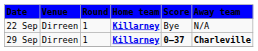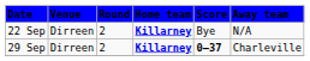 <table class="wikitable" style=" float:left; margin:0.5em auto; font-size:95%">
 <tr bgcolor="#0000FF">
 <td><strong>Date</strong></td>
 <td><strong>Venue</strong></td>
 <td><strong>Round</strong></td>
 <td><strong>Home team</strong></td>
 <td><strong>Score</strong></td>
 <td><strong>Away team</strong></td>
 </tr>
 <tr>
 <td>22 Sep</td>
 <td>Dirreen</td>
-<td>1</td>
+<td>2</td>
 <td><strong><a href='#'>Killarney</a></strong></td>
 <td>Bye</td>
 <td>N/A</td>
 </tr>
 <tr>
 <td>29 Sep</td>
 <td>Dirreen</td>
-<td>1</td>
+<td>2</td>
 <td><strong><a href='#'>Killarney</a></strong></td>
 <td><strong>0–37</strong></td>
-<td><strong>Charleville</strong></td>
+<td>Charleville</td>
 </tr>
 <tr>
 </tr>
 </table>
